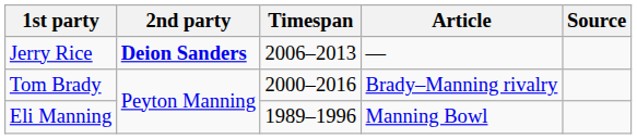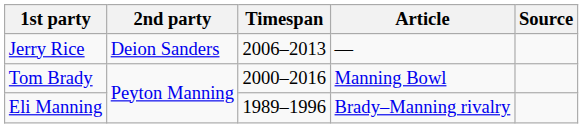 <table class="wikitable">
 <tr>
 <th>1st party</th>
 <th>2nd party</th>
 <th>Timespan</th>
 <th>Article</th>
 <th class="unsortable">Source</th>
 </tr>
 <tr>
 <td><a href='#'>Jerry Rice</a></td>
-<td><strong><a href='#'>Deion Sanders</a></strong></td>
+<td><a href='#'>Deion Sanders</a></td>
 <td>2006–2013</td>
 <td>—</td>
 <td></td>
 </tr>
 <tr>
 <td><a href='#'>Tom Brady</a></td>
 <td rowspan="2"><a href='#'>Peyton Manning</a></td>
 <td>2000–2016</td>
-<td><a href='#'>Brady–Manning rivalry</a></td>
+<td><a href='#'>Manning Bowl</a></td>
 <td></td>
 </tr>
 <tr>
 <td><a href='#'>Eli Manning</a></td>
 <td>1989–1996</td>
-<td><a href='#'>Manning Bowl</a></td>
+<td><a href='#'>Brady–Manning rivalry</a></td>
 <td></td>
 </tr>
 </table>
